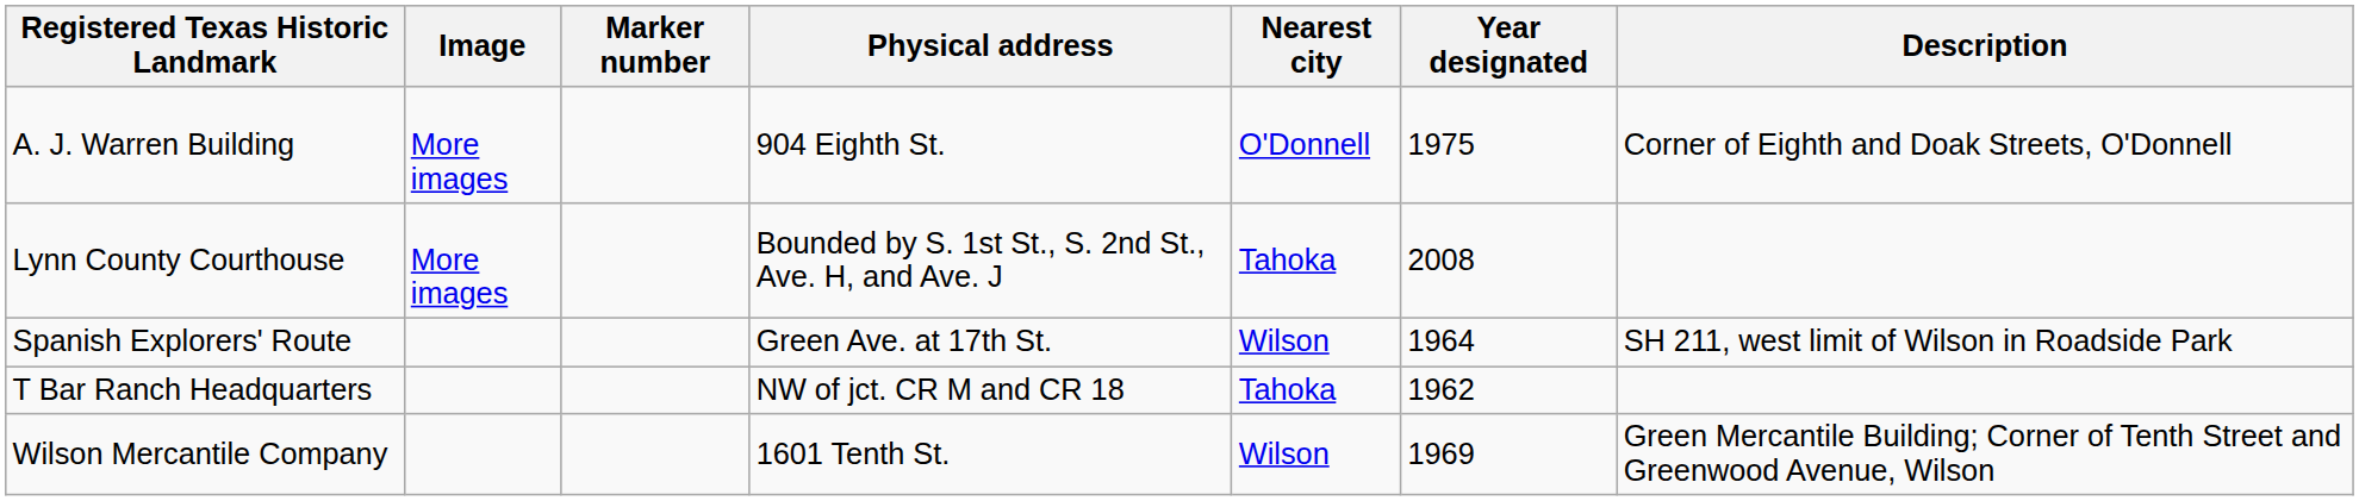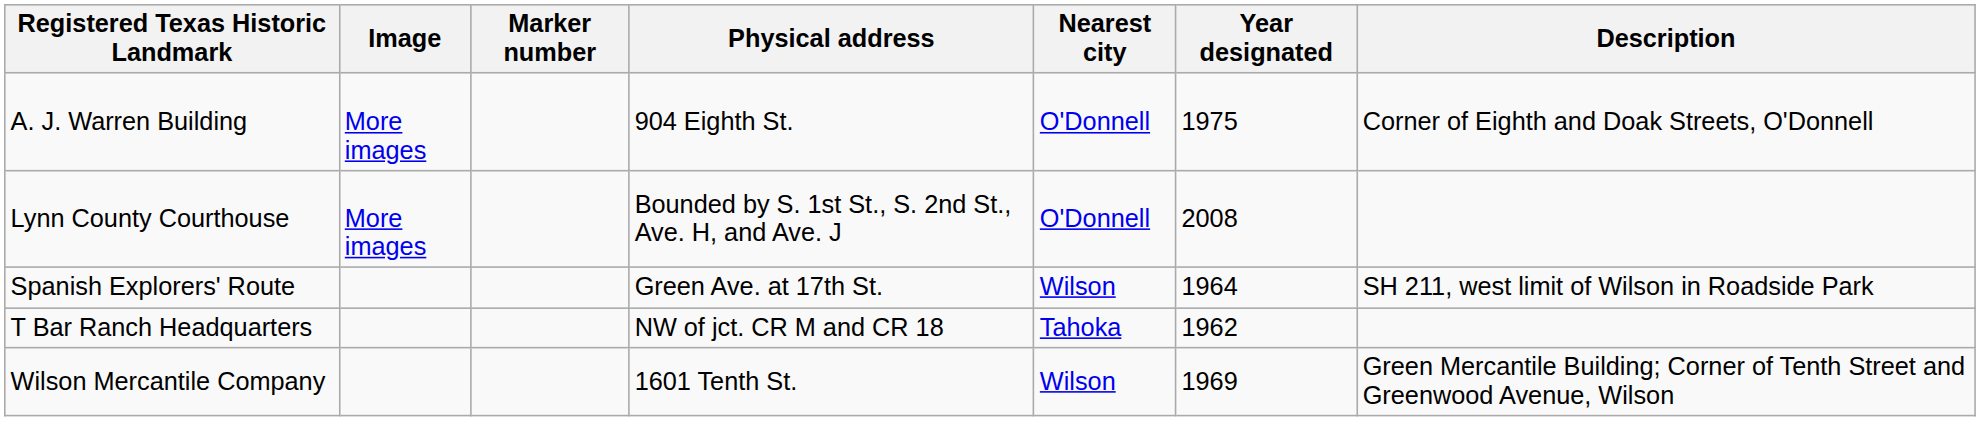 <table class="wikitable sortable">
 <tr>
 <th>Registered Texas Historic Landmark</th>
 <th>Image</th>
 <th>Marker number</th>
 <th>Physical address</th>
 <th>Nearest city</th>
 <th>Year designated</th>
 <th>Description</th>
 </tr>
 <tr>
 <td>A. J. Warren Building</td>
 <td><br> <a href='#'>More images</a></td>
 <td></td>
 <td>904 Eighth St.<br></td>
 <td><a href='#'>O'Donnell</a></td>
 <td>1975</td>
 <td>Corner of Eighth and Doak Streets, O'Donnell</td>
 </tr>
 <tr>
 <td>Lynn County Courthouse</td>
 <td><br> <a href='#'>More images</a></td>
 <td></td>
 <td>Bounded by S. 1st St., S. 2nd St., Ave. H, and Ave. J<br></td>
-<td><a href='#'>Tahoka</a></td>
+<td><a href='#'>O'Donnell</a></td>
 <td>2008</td>
 <td></td>
 </tr>
 <tr>
 <td>Spanish Explorers' Route</td>
 <td></td>
 <td></td>
 <td>Green Ave. at 17th St.<br></td>
 <td><a href='#'>Wilson</a></td>
 <td>1964</td>
 <td>SH 211, west limit of Wilson in Roadside Park</td>
 </tr>
 <tr>
 <td>T Bar Ranch Headquarters</td>
 <td></td>
 <td></td>
 <td>NW of jct. CR M and CR 18<br></td>
 <td><a href='#'>Tahoka</a></td>
 <td>1962</td>
 <td></td>
 </tr>
 <tr>
 <td>Wilson Mercantile Company</td>
 <td></td>
 <td></td>
 <td>1601 Tenth St.<br></td>
 <td><a href='#'>Wilson</a></td>
 <td>1969</td>
 <td>Green Mercantile Building; Corner of Tenth Street and Greenwood Avenue, Wilson</td>
 </tr>
 </table>
